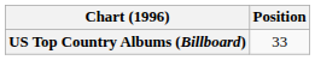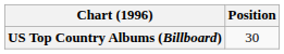 <table class="wikitable plainrowheaders" style="text-align:center">
 <tr>
 <th scope="col">Chart (1996)</th>
 <th scope="col">Position</th>
 </tr>
 <tr>
 <th scope="row">US Top Country Albums (<em>Billboard</em>)</th>
-<td>33</td>
+<td>30</td>
 </tr>
 </table>
